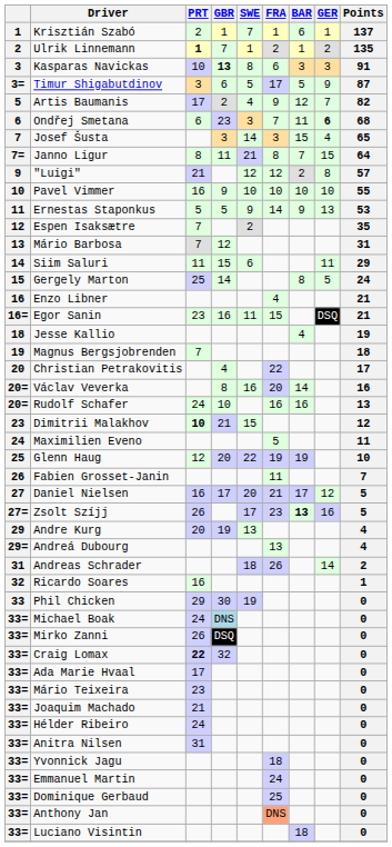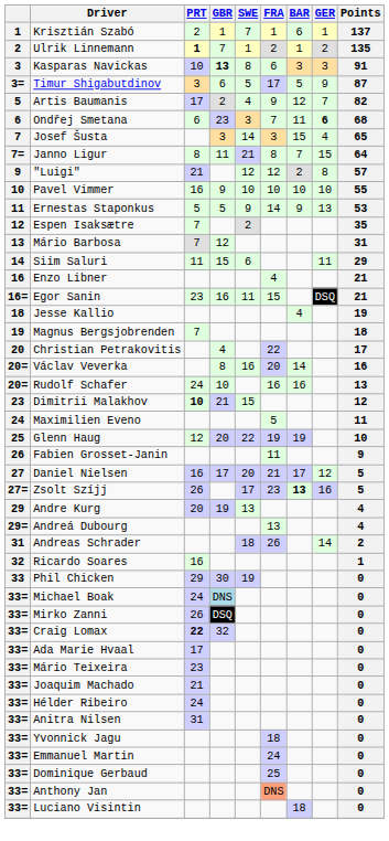 <table class="wikitable" style="font-size: 85%; text-align: center;">
 <tr valign="top">
 <th valign="middle"></th>
 <th valign="middle">Driver</th>
 <th><a href='#'>PRT</a> <br></th>
 <th><a href='#'>GBR</a> <br></th>
 <th><a href='#'>SWE</a> <br></th>
 <th><a href='#'>FRA</a> <br></th>
 <th><a href='#'>BAR</a> <br></th>
 <th><a href='#'>GER</a> <br></th>
 <th valign="middle">Points</th>
 </tr>
 <tr>
 <th>1</th>
 <td align="left"> Krisztián Szabó</td>
 <td style="background:#dfffdf;">2</td>
 <td style="background:#ffffbf;">1</td>
 <td style="background:#dfffdf;">7</td>
 <td style="background:#ffffbf;">1</td>
 <td style="background:#dfffdf;">6</td>
 <td style="background:#ffffbf;">1</td>
 <th>137</th>
 </tr>
 <tr>
 <th>2</th>
 <td align="left"> Ulrik Linnemann</td>
 <td style="background:#ffffbf;"><strong>1</strong></td>
 <td style="background:#dfffdf;">7</td>
 <td style="background:#ffffbf;">1</td>
 <td style="background:#dfdfdf;">2</td>
 <td style="background:#ffffbf;">1</td>
 <td style="background:#dfdfdf;">2</td>
 <th>135</th>
 </tr>
 <tr>
 <th>3</th>
 <td align="left"> Kasparas Navickas</td>
 <td style="background:#cfcfff;">10</td>
 <td style="background:#dfffdf;"><strong>13</strong></td>
 <td style="background:#dfffdf;">8</td>
 <td style="background:#dfffdf;">6</td>
 <td style="background:#ffdf9f;">3</td>
 <td style="background:#ffdf9f;">3</td>
 <th>91</th>
 </tr>
 <tr>
 <th>3=</th>
 <td align="left"> <a href='#'>Timur Shigabutdinov</a></td>
 <td style="background:#ffdf9f;">3</td>
 <td style="background:#dfffdf;">6</td>
 <td style="background:#dfffdf;">5</td>
 <td style="background:#cfcfff;">17</td>
 <td style="background:#dfffdf;">5</td>
 <td style="background:#dfffdf;">9</td>
 <th>87</th>
 </tr>
 <tr>
 <th>5</th>
 <td align="left"> Artis Baumanis</td>
 <td style="background:#cfcfff;">17</td>
 <td style="background:#dfdfdf;">2</td>
 <td style="background:#dfffdf;">4</td>
 <td style="background:#dfffdf;">9</td>
 <td style="background:#dfffdf;">12</td>
 <td style="background:#dfffdf;">7</td>
 <th>82</th>
 </tr>
 <tr>
 <th>6</th>
 <td align="left"> Ondřej Smetana</td>
 <td style="background:#dfffdf;">6</td>
 <td style="background:#cfcfff;">23</td>
 <td style="background:#ffdf9f;">3</td>
 <td style="background:#dfffdf;">7</td>
 <td style="background:#dfffdf;">11</td>
 <td style="background:#dfffdf;"><strong>6</strong></td>
 <th>68</th>
 </tr>
 <tr>
 <th>7</th>
 <td align="left"> Josef Šusta</td>
 <td></td>
 <td style="background:#ffdf9f;">3</td>
 <td style="background:#dfffdf;">14</td>
 <td style="background:#ffdf9f;">3</td>
 <td style="background:#dfffdf;">15</td>
 <td style="background:#dfffdf;">4</td>
 <th>65</th>
 </tr>
 <tr>
 <th>7=</th>
 <td align="left"> Janno Ligur</td>
 <td style="background:#dfffdf;">8</td>
 <td style="background:#dfffdf;">11</td>
 <td style="background:#cfcfff;">21</td>
 <td style="background:#dfffdf;">8</td>
 <td style="background:#dfffdf;">7</td>
 <td style="background:#dfffdf;">15</td>
 <th>64</th>
 </tr>
 <tr>
 <th>9</th>
 <td align="left"> "Luigi"</td>
 <td style="background:#cfcfff;">21</td>
 <td></td>
 <td style="background:#dfffdf;">12</td>
 <td style="background:#dfffdf;">12</td>
 <td style="background:#dfdfdf;">2</td>
 <td style="background:#dfffdf;">8</td>
 <th>57</th>
 </tr>
 <tr>
 <th>10</th>
 <td align="left"> Pavel Vimmer</td>
 <td style="background:#dfffdf;">16</td>
 <td style="background:#dfffdf;">9</td>
 <td style="background:#dfffdf;">10</td>
 <td style="background:#dfffdf;">10</td>
 <td style="background:#dfffdf;">10</td>
 <td style="background:#dfffdf;">10</td>
 <th>55</th>
 </tr>
 <tr>
 <th>11</th>
 <td align="left"> Ernestas Staponkus</td>
 <td style="background:#dfffdf;">5</td>
 <td style="background:#dfffdf;">5</td>
 <td style="background:#dfffdf;">9</td>
 <td style="background:#dfffdf;">14</td>
 <td style="background:#dfffdf;">9</td>
 <td style="background:#dfffdf;">13</td>
 <th>53</th>
 </tr>
 <tr>
 <th>12</th>
 <td align="left"> Espen Isaksætre</td>
 <td style="background:#dfffdf;">7</td>
 <td></td>
 <td style="background:#dfdfdf;">2</td>
 <td></td>
 <td></td>
 <td></td>
 <th>35</th>
 </tr>
 <tr>
 <th>13</th>
 <td align="left"> Mário Barbosa</td>
 <td style="background:#dfdfdf;">7</td>
 <td style="background:#dfffdf;">12</td>
 <td></td>
 <td></td>
 <td></td>
 <td></td>
 <th>31</th>
 </tr>
 <tr>
 <th>14</th>
 <td align="left"> Siim Saluri</td>
 <td style="background:#dfffdf;">11</td>
 <td style="background:#dfffdf;">15</td>
 <td style="background:#dfffdf;">6</td>
 <td></td>
 <td></td>
 <td style="background:#dfffdf;">11</td>
 <th>29</th>
 </tr>
 <tr>
-<th>15</th>
-<td align="left"> Gergely Marton</td>
-<td style="background:#cfcfff;">25</td>
-<td style="background:#dfffdf;">14</td>
-<td></td>
-<td></td>
-<td style="background:#dfffdf;">8</td>
-<td style="background:#dfffdf;">5</td>
-<th>24</th>
-</tr>
-<tr>
 <th>16</th>
 <td align="left"> Enzo Libner</td>
 <td></td>
 <td></td>
 <td></td>
 <td style="background:#dfffdf;">4</td>
 <td></td>
 <td></td>
 <th>21</th>
 </tr>
 <tr>
 <th>16=</th>
 <td align="left"> Egor Sanin</td>
 <td style="background:#dfffdf;">23</td>
 <td style="background:#dfffdf;">16</td>
 <td style="background:#dfffdf;">11</td>
 <td style="background:#dfffdf;">15</td>
 <td></td>
 <td style="background:#000000; color:white"><span>DSQ</span></td>
 <th>21</th>
 </tr>
 <tr>
 <th>18</th>
 <td align="left"> Jesse Kallio</td>
 <td></td>
 <td></td>
 <td></td>
 <td></td>
 <td style="background:#dfffdf;">4</td>
 <td></td>
 <th>19</th>
 </tr>
 <tr>
 <th>19</th>
 <td align="left"> Magnus Bergsjobrenden</td>
 <td style="background:#dfffdf;">7</td>
 <td></td>
 <td></td>
 <td></td>
 <td></td>
 <td></td>
 <th>18</th>
 </tr>
 <tr>
 <th>20</th>
 <td align="left"> Christian Petrakovitis</td>
 <td></td>
 <td style="background:#dfffdf;">4</td>
 <td></td>
 <td style="background:#cfcfff;">22</td>
 <td></td>
 <td></td>
 <th>17</th>
 </tr>
 <tr>
 <th>20=</th>
 <td align="left"> Václav Veverka</td>
 <td></td>
 <td style="background:#dfffdf;">8</td>
 <td style="background:#dfffdf;">16</td>
 <td style="background:#cfcfff;">20</td>
 <td style="background:#dfffdf;">14</td>
 <td></td>
 <th>16</th>
 </tr>
 <tr>
 <th>20=</th>
 <td align="left"> Rudolf Schafer</td>
 <td style="background:#dfffdf;">24</td>
 <td style="background:#dfffdf;">10</td>
 <td></td>
 <td style="background:#dfffdf;">16</td>
 <td style="background:#dfffdf;">16</td>
 <td></td>
 <th>13</th>
 </tr>
 <tr>
 <th>23</th>
 <td align="left"> Dimitrii Malakhov</td>
 <td style="background:#dfffdf;"><strong>10</strong></td>
 <td style="background:#cfcfff;">21</td>
 <td style="background:#dfffdf;">15</td>
 <td></td>
 <td></td>
 <td></td>
 <th>12</th>
 </tr>
 <tr>
 <th>24</th>
 <td align="left"> Maximilien Eveno</td>
 <td></td>
 <td></td>
 <td></td>
 <td style="background:#dfffdf;">5</td>
 <td></td>
 <td></td>
 <th>11</th>
 </tr>
 <tr>
 <th>25</th>
 <td align="left"> Glenn Haug</td>
 <td style="background:#dfffdf;">12</td>
 <td style="background:#cfcfff;">20</td>
 <td style="background:#cfcfff;">22</td>
 <td style="background:#cfcfff;">19</td>
 <td style="background:#cfcfff;">19</td>
 <td></td>
 <th>10</th>
 </tr>
 <tr>
 <th>26</th>
 <td align="left"> Fabien Grosset-Janin</td>
 <td></td>
 <td></td>
 <td></td>
 <td style="background:#dfffdf;">11</td>
 <td></td>
 <td></td>
-<th>7</th>
+<th>9</th>
 </tr>
 <tr>
 <th>27</th>
 <td align="left"> Daniel Nielsen</td>
 <td style="background:#cfcfff;">16</td>
 <td style="background:#cfcfff;">17</td>
 <td style="background:#cfcfff;">20</td>
 <td style="background:#cfcfff;">21</td>
 <td style="background:#cfcfff;">17</td>
 <td style="background:#dfffdf;">12</td>
 <th>5</th>
 </tr>
 <tr>
 <th>27=</th>
 <td align="left"> Zsolt Szíjj</td>
 <td style="background:#cfcfff;">26</td>
 <td></td>
 <td style="background:#cfcfff;">17</td>
 <td style="background:#cfcfff;">23</td>
 <td style="background:#dfffdf;"><strong>13</strong></td>
 <td style="background:#cfcfff;">16</td>
 <th>5</th>
 </tr>
 <tr>
 <th>29</th>
 <td align="left"> Andre Kurg</td>
 <td style="background:#cfcfff;">20</td>
 <td style="background:#cfcfff;">19</td>
 <td style="background:#dfffdf;">13</td>
 <td></td>
 <td></td>
 <td></td>
 <th>4</th>
 </tr>
 <tr>
 <th>29=</th>
 <td align="left"> Andreá Dubourg</td>
 <td></td>
 <td></td>
 <td></td>
 <td style="background:#dfffdf;">13</td>
 <td></td>
 <td></td>
 <th>4</th>
 </tr>
 <tr>
 <th>31</th>
 <td align="left"> Andreas Schrader</td>
 <td></td>
 <td></td>
 <td style="background:#cfcfff;">18</td>
 <td style="background:#cfcfff;">26</td>
 <td></td>
 <td style="background:#dfffdf;">14</td>
 <th>2</th>
 </tr>
 <tr>
 <th>32</th>
 <td align="left"> Ricardo Soares</td>
 <td style="background:#dfffdf;">16</td>
 <td></td>
 <td></td>
 <td></td>
 <td></td>
 <td></td>
 <th>1</th>
 </tr>
 <tr>
 <th>33</th>
 <td align="left"> Phil Chicken</td>
 <td style="background:#cfcfff;">29</td>
 <td style="background:#cfcfff;">30</td>
 <td style="background:#cfcfff;">19</td>
 <td></td>
 <td></td>
 <td></td>
 <th>0</th>
 </tr>
 <tr>
 <th>33=</th>
 <td align="left"> Michael Boak</td>
 <td style="background:#cfcfff;">24</td>
 <td style="background: lightblue;">DNS</td>
 <td></td>
 <td></td>
 <td></td>
 <td></td>
 <th>0</th>
 </tr>
 <tr>
 <th>33=</th>
 <td align="left"> Mirko Zanni</td>
 <td style="background:#cfcfff;">26</td>
 <td style="background:#000000; color:white"><span>DSQ</span></td>
 <td></td>
 <td></td>
 <td></td>
 <td></td>
 <th>0</th>
 </tr>
 <tr>
 <th>33=</th>
 <td align="left"> Craig Lomax</td>
 <td style="background:#cfcfff;"><strong>22</strong></td>
 <td style="background:#cfcfff;">32</td>
 <td></td>
 <td></td>
 <td></td>
 <td></td>
 <th>0</th>
 </tr>
 <tr>
 <th>33=</th>
 <td align="left"> Ada Marie Hvaal</td>
 <td style="background:#cfcfff;">17</td>
 <td></td>
 <td></td>
 <td></td>
 <td></td>
 <td></td>
 <th>0</th>
 </tr>
 <tr>
 <th>33=</th>
 <td align="left"> Mário Teixeira</td>
 <td style="background:#cfcfff;">23</td>
 <td></td>
 <td></td>
 <td></td>
 <td></td>
 <td></td>
 <th>0</th>
 </tr>
 <tr>
 <th>33=</th>
 <td align="left"> Joaquim Machado</td>
 <td style="background:#cfcfff;">21</td>
 <td></td>
 <td></td>
 <td></td>
 <td></td>
 <td></td>
 <th>0</th>
 </tr>
 <tr>
 <th>33=</th>
 <td align="left"> Hélder Ribeiro</td>
 <td style="background:#cfcfff;">24</td>
 <td></td>
 <td></td>
 <td></td>
 <td></td>
 <td></td>
 <th>0</th>
 </tr>
 <tr>
 <th>33=</th>
 <td align="left"> Anitra Nilsen</td>
 <td style="background:#cfcfff;">31</td>
 <td></td>
 <td></td>
 <td></td>
 <td></td>
 <td></td>
 <th>0</th>
 </tr>
 <tr>
 <th>33=</th>
 <td align="left"> Yvonnick Jagu</td>
 <td></td>
 <td></td>
 <td></td>
 <td style="background:#cfcfff;">18</td>
 <td></td>
 <td></td>
 <th>0</th>
 </tr>
 <tr>
 <th>33=</th>
 <td align="left"> Emmanuel Martin</td>
 <td></td>
 <td></td>
 <td></td>
 <td style="background:#cfcfff;">24</td>
 <td></td>
 <td></td>
 <th>0</th>
 </tr>
 <tr>
 <th>33=</th>
 <td align="left"> Dominique Gerbaud</td>
 <td></td>
 <td></td>
 <td></td>
 <td style="background:#cfcfff;">25</td>
 <td></td>
 <td></td>
 <th>0</th>
 </tr>
 <tr>
 <th>33=</th>
 <td align="left"> Anthony Jan</td>
 <td></td>
 <td></td>
 <td></td>
 <td style="background: lightsalmon;">DNS</td>
 <td></td>
 <td></td>
 <th>0</th>
 </tr>
 <tr>
 <th>33=</th>
 <td align="left"> Luciano Visintin</td>
 <td></td>
 <td></td>
 <td></td>
 <td></td>
 <td style="background:#cfcfff;">18</td>
 <td></td>
 <th>0</th>
 </tr>
 <tr>
 </tr>
 </table>
